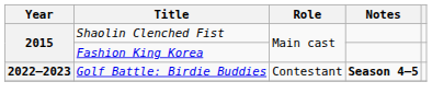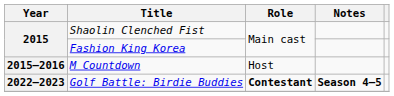 <table class="wikitable sortable plainrowheaders">
 <tr>
 <th scope="col">Year</th>
 <th scope="col">Title</th>
 <th scope="col">Role</th>
 <th scope="col">Notes</th>
 <th scope="col" class="unsortable"></th>
 </tr>
 <tr>
 <th scope="row"  rowspan=2>2015</th>
 <td><em>Shaolin Clenched Fist</em></td>
 <td rowspan=2>Main cast</td>
 <td></td>
 <td></td>
 </tr>
 <tr>
 <td><em><a href='#'>Fashion King Korea</a></em></td>
 <td></td>
 <td></td>
 </tr>
 <tr>
+<th scope="row">2015–2016</th>
+<td><em><a href='#'>M Countdown</a></em></td>
+<td>Host</td>
+<td></td>
+<td></td>
+</tr>
+<tr>
 <th scope="row">2022–2023</th>
 <td><em><a href='#'>Golf Battle: Birdie Buddies</a></em></td>
-<td>Contestant</td>
+<td><strong>Contestant</strong></td>
 <td><strong>Season 4–5</strong></td>
 <td></td>
 </tr>
 <tr>
 </tr>
 </table>
